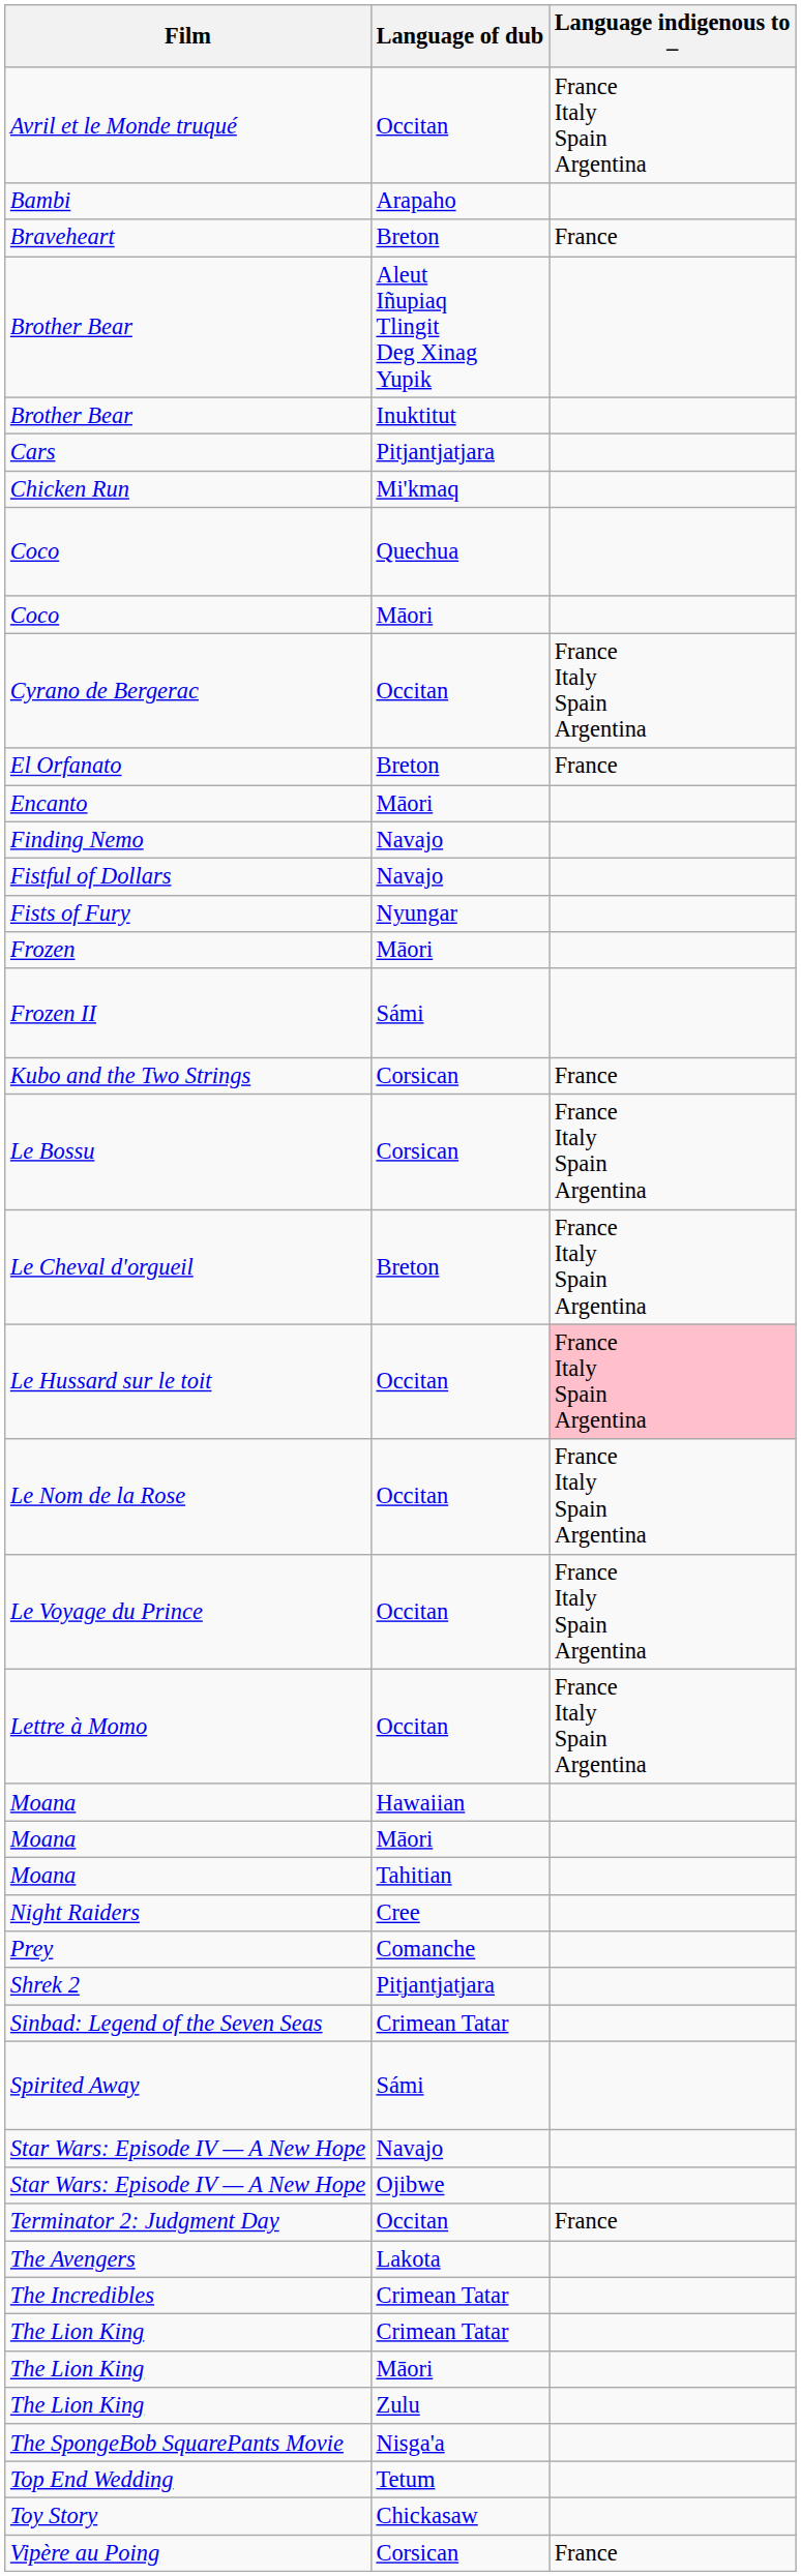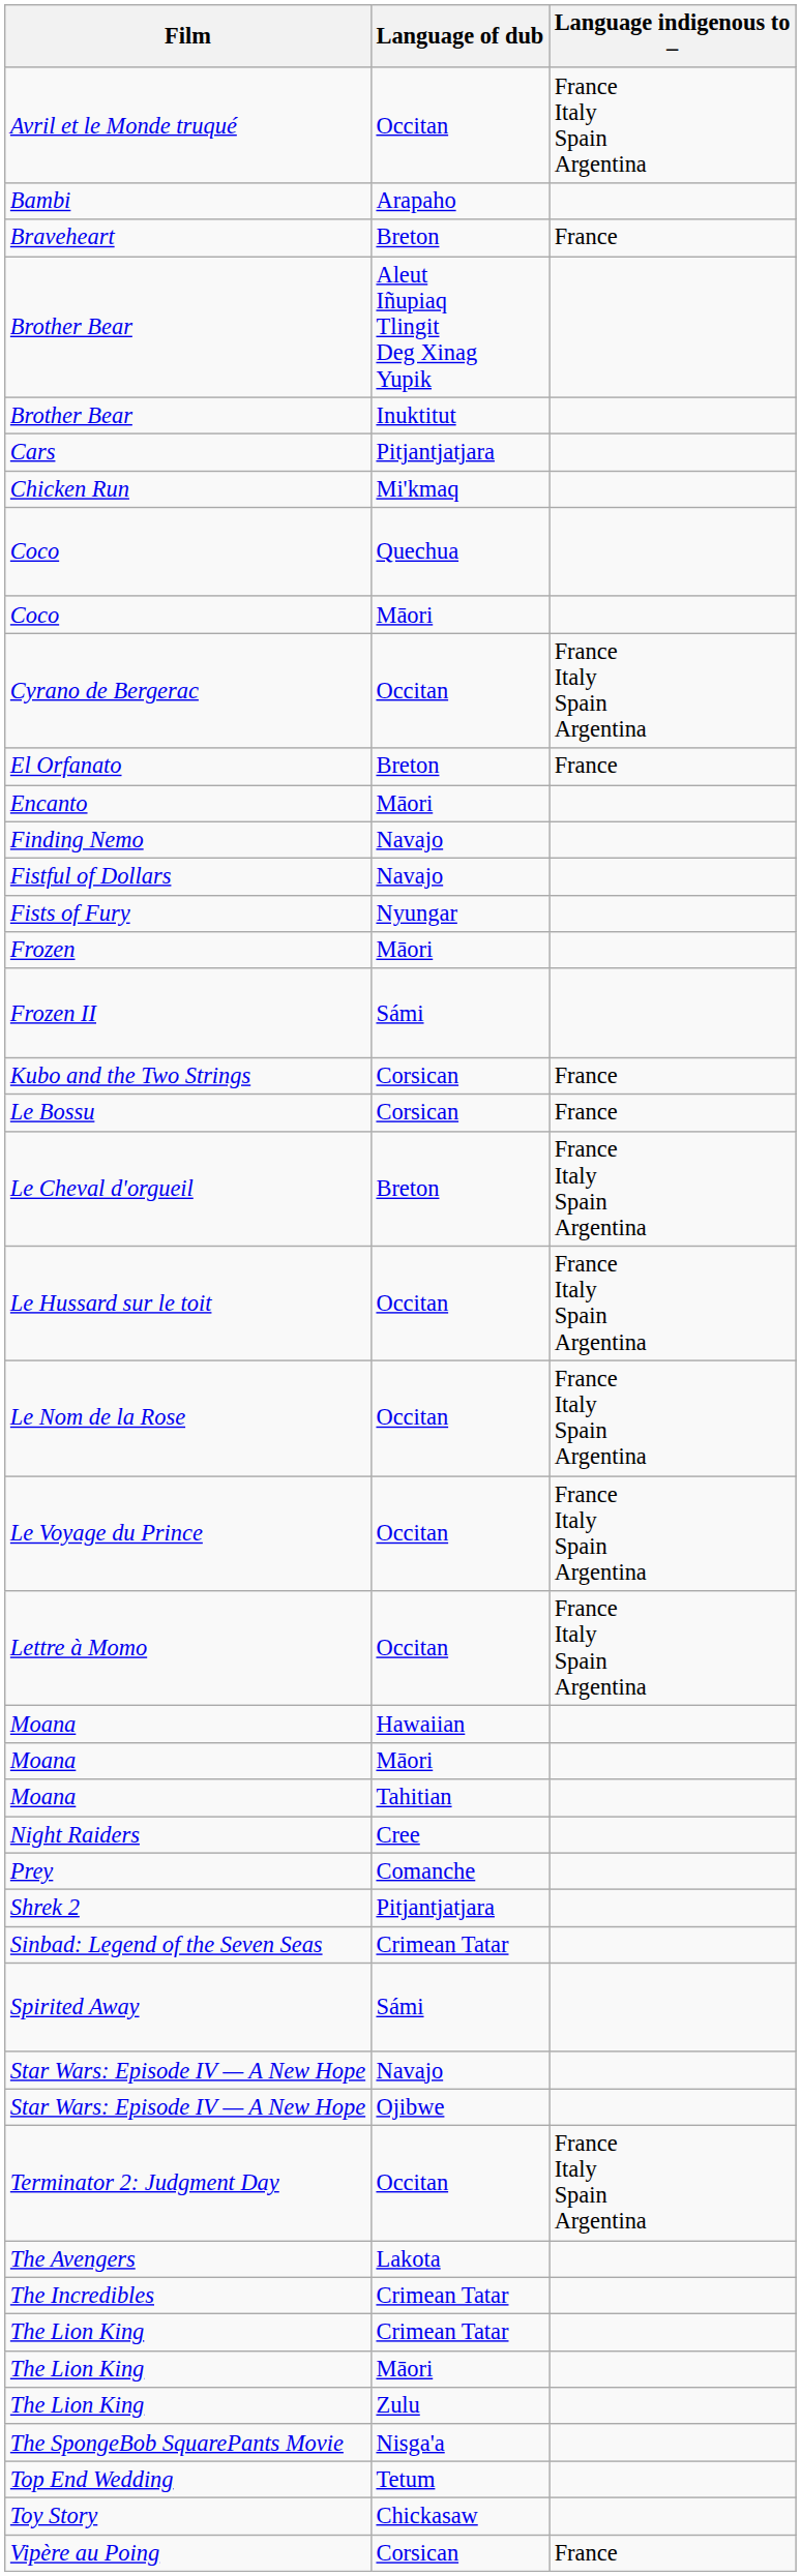 <table class="wikitable sortable">
 <tr>
 <th>Film</th>
 <th>Language of dub</th>
 <th>Language indigenous to<br>–</th>
 </tr>
 <tr>
 <td><em><a href='#'>Avril et le Monde truqué</a></em></td>
 <td><a href='#'>Occitan</a></td>
 <td> France<br> Italy<br> Spain<br> Argentina</td>
 </tr>
 <tr>
 <td><em><a href='#'>Bambi</a></em></td>
 <td><a href='#'>Arapaho</a></td>
 <td></td>
 </tr>
 <tr>
 <td><em><a href='#'>Braveheart</a></em></td>
 <td><a href='#'>Breton</a></td>
 <td> France</td>
 </tr>
 <tr>
 <td><em><a href='#'>Brother Bear</a></em></td>
 <td><a href='#'>Aleut</a><br><a href='#'>Iñupiaq</a><br><a href='#'>Tlingit</a><br><a href='#'>Deg Xinag</a><br><a href='#'>Yupik</a></td>
 <td></td>
 </tr>
 <tr>
 <td><em><a href='#'>Brother Bear</a></em></td>
 <td><a href='#'>Inuktitut</a></td>
 <td></td>
 </tr>
 <tr>
 <td><em><a href='#'>Cars</a></em></td>
 <td><a href='#'>Pitjantjatjara</a></td>
 <td></td>
 </tr>
 <tr>
 <td><em><a href='#'>Chicken Run</a></em></td>
 <td><a href='#'>Mi'kmaq</a></td>
 <td></td>
 </tr>
 <tr>
 <td><em><a href='#'>Coco</a></em></td>
 <td><a href='#'>Quechua</a></td>
 <td><br><br><br></td>
 </tr>
 <tr>
 <td><em><a href='#'>Coco</a></em></td>
 <td><a href='#'>Māori</a></td>
 <td></td>
 </tr>
 <tr>
 <td><em><a href='#'>Cyrano de Bergerac</a></em></td>
 <td><a href='#'>Occitan</a></td>
 <td> France<br> Italy<br> Spain<br> Argentina</td>
 </tr>
 <tr>
 <td><em><a href='#'>El Orfanato</a></em></td>
 <td><a href='#'>Breton</a></td>
 <td> France</td>
 </tr>
 <tr>
 <td><em><a href='#'>Encanto</a></em></td>
 <td><a href='#'>Māori</a></td>
 <td></td>
 </tr>
 <tr>
 <td><em><a href='#'>Finding Nemo</a></em></td>
 <td><a href='#'>Navajo</a></td>
 <td></td>
 </tr>
 <tr>
 <td><em><a href='#'>Fistful of Dollars</a></em></td>
 <td><a href='#'>Navajo</a></td>
 <td></td>
 </tr>
 <tr>
 <td><em><a href='#'>Fists of Fury</a></em></td>
 <td><a href='#'>Nyungar</a></td>
 <td></td>
 </tr>
 <tr>
 <td><em><a href='#'>Frozen</a></em></td>
 <td><a href='#'>Māori</a></td>
 <td></td>
 </tr>
 <tr>
 <td><em><a href='#'>Frozen II</a></em></td>
 <td><a href='#'>Sámi</a></td>
 <td><br><br><br></td>
 </tr>
 <tr>
 <td><em><a href='#'>Kubo and the Two Strings</a></em></td>
 <td><a href='#'>Corsican</a></td>
 <td> France</td>
 </tr>
 <tr>
 <td><em><a href='#'>Le Bossu</a></em></td>
 <td><a href='#'>Corsican</a></td>
-<td> France<br> Italy<br> Spain<br> Argentina</td>
+<td> France</td>
 </tr>
 <tr>
 <td><em><a href='#'>Le Cheval d'orgueil</a></em></td>
 <td><a href='#'>Breton</a></td>
 <td> France<br> Italy<br> Spain<br> Argentina</td>
 </tr>
 <tr>
 <td><em><a href='#'>Le Hussard sur le toit</a></em></td>
 <td><a href='#'>Occitan</a></td>
-<td style="background: pink;"> France<br> Italy<br> Spain<br> Argentina</td>
+<td> France<br> Italy<br> Spain<br> Argentina</td>
 </tr>
 <tr>
 <td><em><a href='#'>Le Nom de la Rose</a></em></td>
 <td><a href='#'>Occitan</a></td>
 <td> France<br> Italy<br> Spain<br> Argentina</td>
 </tr>
 <tr>
 <td><em><a href='#'>Le Voyage du Prince</a></em></td>
 <td><a href='#'>Occitan</a></td>
 <td> France<br> Italy<br> Spain<br> Argentina</td>
 </tr>
 <tr>
 <td><em><a href='#'>Lettre à Momo</a></em></td>
 <td><a href='#'>Occitan</a></td>
 <td> France<br> Italy<br> Spain<br> Argentina</td>
 </tr>
 <tr>
 <td><em><a href='#'>Moana</a></em></td>
 <td><a href='#'>Hawaiian</a></td>
 <td></td>
 </tr>
 <tr>
 <td><em><a href='#'>Moana</a></em></td>
 <td><a href='#'>Māori</a></td>
 <td></td>
 </tr>
 <tr>
 <td><em><a href='#'>Moana</a></em></td>
 <td><a href='#'>Tahitian</a></td>
 <td></td>
 </tr>
 <tr>
 <td><em><a href='#'>Night Raiders</a></em></td>
 <td><a href='#'>Cree</a></td>
 <td></td>
 </tr>
 <tr>
 <td><em><a href='#'>Prey</a></em></td>
 <td><a href='#'>Comanche</a></td>
 <td></td>
 </tr>
 <tr>
 <td><em><a href='#'>Shrek 2</a></em></td>
 <td><a href='#'>Pitjantjatjara</a></td>
 <td></td>
 </tr>
 <tr>
 <td><em><a href='#'>Sinbad: Legend of the Seven Seas</a></em></td>
 <td><a href='#'>Crimean Tatar</a></td>
 <td></td>
 </tr>
 <tr>
 <td><em><a href='#'>Spirited Away</a></em></td>
 <td><a href='#'>Sámi</a></td>
 <td><br><br><br></td>
 </tr>
 <tr>
 <td><em><a href='#'>Star Wars: Episode IV — A New Hope</a></em></td>
 <td><a href='#'>Navajo</a></td>
 <td></td>
 </tr>
 <tr>
 <td><em><a href='#'>Star Wars: Episode IV — A New Hope</a></em></td>
 <td><a href='#'>Ojibwe</a></td>
 <td></td>
 </tr>
 <tr>
 <td><em><a href='#'>Terminator 2: Judgment Day</a></em></td>
 <td><a href='#'>Occitan</a></td>
-<td> France</td>
+<td> France<br> Italy<br> Spain<br> Argentina</td>
 </tr>
 <tr>
 <td><em><a href='#'>The Avengers</a></em></td>
 <td><a href='#'>Lakota</a></td>
 <td></td>
 </tr>
 <tr>
 <td><em><a href='#'>The Incredibles</a></em></td>
 <td><a href='#'>Crimean Tatar</a></td>
 <td></td>
 </tr>
 <tr>
 <td><em><a href='#'>The Lion King</a></em></td>
 <td><a href='#'>Crimean Tatar</a></td>
 <td></td>
 </tr>
 <tr>
 <td><em><a href='#'>The Lion King</a></em></td>
 <td><a href='#'>Māori</a></td>
 <td></td>
 </tr>
 <tr>
 <td><em><a href='#'>The Lion King</a></em></td>
 <td><a href='#'>Zulu</a></td>
 <td><br></td>
 </tr>
 <tr>
 <td><em><a href='#'>The SpongeBob SquarePants Movie</a></em></td>
 <td><a href='#'>Nisga'a</a></td>
 <td></td>
 </tr>
 <tr>
 <td><em><a href='#'>Top End Wedding</a></em></td>
 <td><a href='#'>Tetum</a></td>
 <td></td>
 </tr>
 <tr>
 <td><em><a href='#'>Toy Story</a></em></td>
 <td><a href='#'>Chickasaw</a></td>
 <td></td>
 </tr>
 <tr>
 <td><em><a href='#'>Vipère au Poing</a></em></td>
 <td><a href='#'>Corsican</a></td>
 <td> France</td>
 </tr>
 </table>
